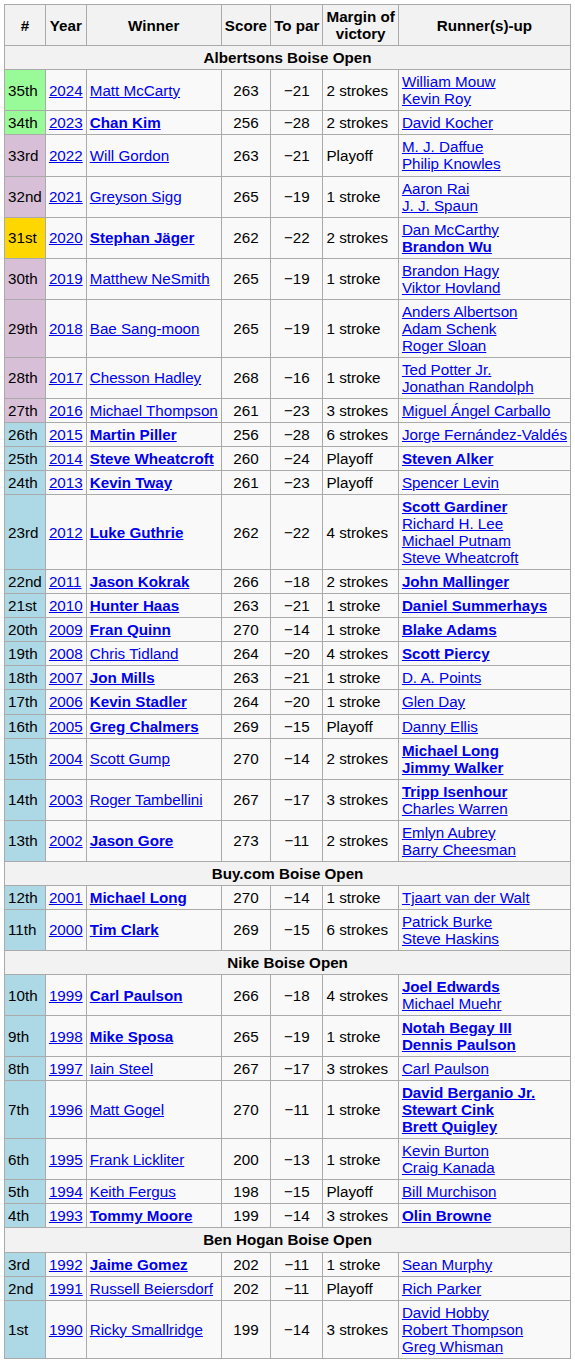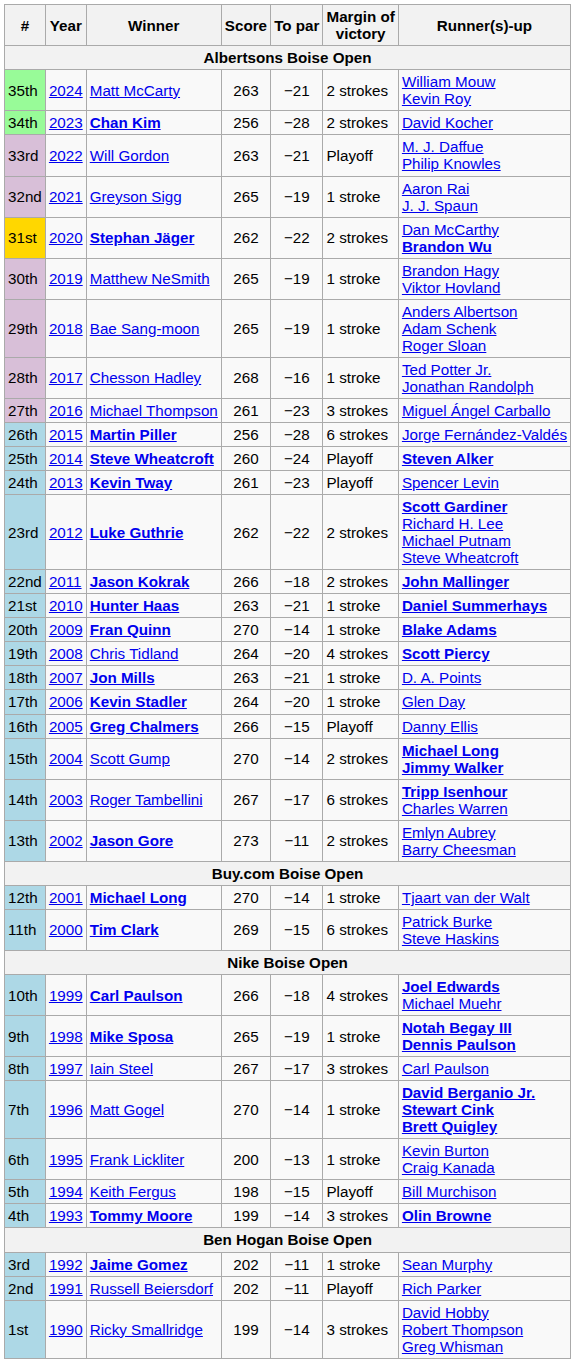 <table class=wikitable style=font-size:95%>
 <tr>
 <th>#</th>
 <th>Year</th>
 <th>Winner</th>
 <th>Score</th>
 <th>To par</th>
 <th>Margin of<br>victory</th>
 <th>Runner(s)-up</th>
 </tr>
 <tr>
 <th colspan=7>Albertsons Boise Open</th>
 </tr>
 <tr>
 <td style="background:palegreen">35th</td>
 <td><a href='#'>2024</a></td>
 <td> <a href='#'>Matt McCarty</a></td>
 <td align=center>263</td>
 <td align=center>−21</td>
 <td>2 strokes</td>
 <td> <a href='#'>William Mouw</a><br> <a href='#'>Kevin Roy</a></td>
 </tr>
 <tr>
 <td style="background:palegreen">34th</td>
 <td><a href='#'>2023</a></td>
 <td> <strong><a href='#'>Chan Kim</a></strong></td>
 <td align=center>256</td>
 <td align=center>−28</td>
 <td>2 strokes</td>
 <td> <a href='#'>David Kocher</a></td>
 </tr>
 <tr>
 <td style="background:thistle">33rd</td>
 <td><a href='#'>2022</a></td>
 <td> <a href='#'>Will Gordon</a></td>
 <td align=center>263</td>
 <td align=center>−21</td>
 <td>Playoff</td>
 <td> <a href='#'>M. J. Daffue</a><br> <a href='#'>Philip Knowles</a></td>
 </tr>
 <tr>
 <td style="background:thistle">32nd</td>
 <td><a href='#'>2021</a></td>
 <td> <a href='#'>Greyson Sigg</a></td>
 <td align=center>265</td>
 <td align=center>−19</td>
 <td>1 stroke</td>
 <td> <a href='#'>Aaron Rai</a><br> <a href='#'>J. J. Spaun</a></td>
 </tr>
 <tr>
 <td style="background:gold">31st</td>
 <td><a href='#'>2020</a></td>
 <td> <strong><a href='#'>Stephan Jäger</a></strong></td>
 <td align=center>262</td>
 <td align=center>−22</td>
 <td>2 strokes</td>
 <td> <a href='#'>Dan McCarthy</a><br> <strong><a href='#'>Brandon Wu</a></strong></td>
 </tr>
 <tr>
 <td style="background:thistle">30th</td>
 <td><a href='#'>2019</a></td>
 <td> <a href='#'>Matthew NeSmith</a></td>
 <td align=center>265</td>
 <td align=center>−19</td>
 <td>1 stroke</td>
 <td> <a href='#'>Brandon Hagy</a><br> <a href='#'>Viktor Hovland</a></td>
 </tr>
 <tr>
 <td style="background:thistle">29th</td>
 <td><a href='#'>2018</a></td>
 <td> <a href='#'>Bae Sang-moon</a></td>
 <td align=center>265</td>
 <td align=center>−19</td>
 <td>1 stroke</td>
 <td> <a href='#'>Anders Albertson</a><br> <a href='#'>Adam Schenk</a><br> <a href='#'>Roger Sloan</a></td>
 </tr>
 <tr>
 <td style="background:thistle">28th</td>
 <td><a href='#'>2017</a></td>
 <td> <a href='#'>Chesson Hadley</a></td>
 <td align=center>268</td>
 <td align=center>−16</td>
 <td>1 stroke</td>
 <td> <a href='#'>Ted Potter Jr.</a><br> <a href='#'>Jonathan Randolph</a></td>
 </tr>
 <tr>
 <td style="background:thistle">27th</td>
 <td><a href='#'>2016</a></td>
 <td> <a href='#'>Michael Thompson</a></td>
 <td align=center>261</td>
 <td align=center>−23</td>
 <td>3 strokes</td>
 <td> <a href='#'>Miguel Ángel Carballo</a></td>
 </tr>
 <tr>
 <td style="background:lightblue">26th</td>
 <td><a href='#'>2015</a></td>
 <td> <strong><a href='#'>Martin Piller</a></strong></td>
 <td align=center>256</td>
 <td align=center>−28</td>
 <td>6 strokes</td>
 <td> <a href='#'>Jorge Fernández-Valdés</a></td>
 </tr>
 <tr>
 <td style="background:lightblue">25th</td>
 <td><a href='#'>2014</a></td>
 <td> <strong><a href='#'>Steve Wheatcroft</a></strong></td>
 <td align=center>260</td>
 <td align=center>−24</td>
 <td>Playoff</td>
 <td> <strong><a href='#'>Steven Alker</a></strong></td>
 </tr>
 <tr>
 <td style="background:lightblue">24th</td>
 <td><a href='#'>2013</a></td>
 <td> <strong><a href='#'>Kevin Tway</a></strong></td>
 <td align=center>261</td>
 <td align=center>−23</td>
 <td>Playoff</td>
 <td> <a href='#'>Spencer Levin</a></td>
 </tr>
 <tr>
 <td style="background:lightblue">23rd</td>
 <td><a href='#'>2012</a></td>
 <td> <strong><a href='#'>Luke Guthrie</a></strong></td>
 <td align=center>262</td>
 <td align=center>−22</td>
-<td>4 strokes</td>
+<td>2 strokes</td>
 <td> <strong><a href='#'>Scott Gardiner</a></strong><br> <a href='#'>Richard H. Lee</a><br> <a href='#'>Michael Putnam</a><br> <a href='#'>Steve Wheatcroft</a></td>
 </tr>
 <tr>
 <td style="background:lightblue">22nd</td>
 <td><a href='#'>2011</a></td>
 <td> <strong><a href='#'>Jason Kokrak</a></strong></td>
 <td align=center>266</td>
 <td align=center>−18</td>
 <td>2 strokes</td>
 <td> <strong><a href='#'>John Mallinger</a></strong></td>
 </tr>
 <tr>
 <td style="background:lightblue">21st</td>
 <td><a href='#'>2010</a></td>
 <td> <strong><a href='#'>Hunter Haas</a></strong></td>
 <td align=center>263</td>
 <td align=center>−21</td>
 <td>1 stroke</td>
 <td> <strong><a href='#'>Daniel Summerhays</a></strong></td>
 </tr>
 <tr>
 <td style="background:lightblue">20th</td>
 <td><a href='#'>2009</a></td>
 <td> <strong><a href='#'>Fran Quinn</a></strong></td>
 <td align=center>270</td>
 <td align=center>−14</td>
 <td>1 stroke</td>
 <td> <strong><a href='#'>Blake Adams</a></strong></td>
 </tr>
 <tr>
 <td style="background:lightblue">19th</td>
 <td><a href='#'>2008</a></td>
 <td> <a href='#'>Chris Tidland</a></td>
 <td align=center>264</td>
 <td align=center>−20</td>
 <td>4 strokes</td>
 <td> <strong><a href='#'>Scott Piercy</a></strong></td>
 </tr>
 <tr>
 <td style="background:lightblue">18th</td>
 <td><a href='#'>2007</a></td>
 <td> <strong><a href='#'>Jon Mills</a></strong></td>
 <td align=center>263</td>
 <td align=center>−21</td>
 <td>1 stroke</td>
 <td> <a href='#'>D. A. Points</a></td>
 </tr>
 <tr>
 <td style="background:lightblue">17th</td>
 <td><a href='#'>2006</a></td>
 <td> <strong><a href='#'>Kevin Stadler</a></strong></td>
 <td align=center>264</td>
 <td align=center>−20</td>
 <td>1 stroke</td>
 <td> <a href='#'>Glen Day</a></td>
 </tr>
 <tr>
 <td style="background:lightblue">16th</td>
 <td><a href='#'>2005</a></td>
 <td> <strong><a href='#'>Greg Chalmers</a></strong></td>
-<td align=center>269</td>
+<td align=center>266</td>
 <td align=center>−15</td>
 <td>Playoff</td>
 <td> <a href='#'>Danny Ellis</a></td>
 </tr>
 <tr>
 <td style="background:lightblue">15th</td>
 <td><a href='#'>2004</a></td>
 <td> <a href='#'>Scott Gump</a></td>
 <td align=center>270</td>
 <td align=center>−14</td>
 <td>2 strokes</td>
 <td> <strong><a href='#'>Michael Long</a></strong><br> <strong><a href='#'>Jimmy Walker</a></strong></td>
 </tr>
 <tr>
 <td style="background:lightblue">14th</td>
 <td><a href='#'>2003</a></td>
 <td> <a href='#'>Roger Tambellini</a></td>
 <td align=center>267</td>
 <td align=center>−17</td>
-<td>3 strokes</td>
+<td>6 strokes</td>
 <td> <strong><a href='#'>Tripp Isenhour</a></strong><br> <a href='#'>Charles Warren</a></td>
 </tr>
 <tr>
 <td style="background:lightblue">13th</td>
 <td><a href='#'>2002</a></td>
 <td> <strong><a href='#'>Jason Gore</a></strong></td>
 <td align=center>273</td>
 <td align=center>−11</td>
 <td>2 strokes</td>
 <td> <a href='#'>Emlyn Aubrey</a><br> <a href='#'>Barry Cheesman</a></td>
 </tr>
 <tr>
 <th colspan=7>Buy.com Boise Open</th>
 </tr>
 <tr>
 <td style="background:lightblue">12th</td>
 <td><a href='#'>2001</a></td>
 <td> <strong><a href='#'>Michael Long</a></strong></td>
 <td align=center>270</td>
 <td align=center>−14</td>
 <td>1 stroke</td>
 <td> <a href='#'>Tjaart van der Walt</a></td>
 </tr>
 <tr>
 <td style="background:lightblue">11th</td>
 <td><a href='#'>2000</a></td>
 <td> <strong><a href='#'>Tim Clark</a></strong></td>
 <td align=center>269</td>
 <td align=center>−15</td>
 <td>6 strokes</td>
 <td> <a href='#'>Patrick Burke</a><br> <a href='#'>Steve Haskins</a></td>
 </tr>
 <tr>
 <th colspan=7>Nike Boise Open</th>
 </tr>
 <tr>
 <td style="background:lightblue">10th</td>
 <td><a href='#'>1999</a></td>
 <td> <strong><a href='#'>Carl Paulson</a></strong></td>
 <td align=center>266</td>
 <td align=center>−18</td>
 <td>4 strokes</td>
 <td> <strong><a href='#'>Joel Edwards</a></strong><br> <a href='#'>Michael Muehr</a></td>
 </tr>
 <tr>
 <td style="background:lightblue">9th</td>
 <td><a href='#'>1998</a></td>
 <td> <strong><a href='#'>Mike Sposa</a></strong></td>
 <td align=center>265</td>
 <td align=center>−19</td>
 <td>1 stroke</td>
 <td> <strong><a href='#'>Notah Begay III</a></strong><br> <strong><a href='#'>Dennis Paulson</a></strong></td>
 </tr>
 <tr>
 <td style="background:lightblue">8th</td>
 <td><a href='#'>1997</a></td>
 <td> <a href='#'>Iain Steel</a></td>
 <td align=center>267</td>
 <td align=center>−17</td>
 <td>3 strokes</td>
 <td> <a href='#'>Carl Paulson</a></td>
 </tr>
 <tr>
 <td style="background:lightblue">7th</td>
 <td><a href='#'>1996</a></td>
 <td> <a href='#'>Matt Gogel</a></td>
 <td align=center>270</td>
-<td align=center>−11</td>
+<td align=center>−14</td>
 <td>1 stroke</td>
 <td> <strong><a href='#'>David Berganio Jr.</a></strong><br> <strong><a href='#'>Stewart Cink</a></strong><br> <strong><a href='#'>Brett Quigley</a></strong></td>
 </tr>
 <tr>
 <td style="background:lightblue">6th</td>
 <td><a href='#'>1995</a></td>
 <td> <a href='#'>Frank Lickliter</a></td>
 <td align=center>200</td>
 <td align=center>−13</td>
 <td>1 stroke</td>
 <td> <a href='#'>Kevin Burton</a><br> <a href='#'>Craig Kanada</a></td>
 </tr>
 <tr>
 <td style="background:lightblue">5th</td>
 <td><a href='#'>1994</a></td>
 <td> <a href='#'>Keith Fergus</a></td>
 <td align=center>198</td>
 <td align=center>−15</td>
 <td>Playoff</td>
 <td> <a href='#'>Bill Murchison</a></td>
 </tr>
 <tr>
 <td style="background:lightblue">4th</td>
 <td><a href='#'>1993</a></td>
 <td> <strong><a href='#'>Tommy Moore</a></strong></td>
 <td align=center>199</td>
 <td align=center>−14</td>
 <td>3 strokes</td>
 <td> <strong><a href='#'>Olin Browne</a></strong></td>
 </tr>
 <tr>
 <th colspan=7>Ben Hogan Boise Open</th>
 </tr>
 <tr>
 <td style="background:lightblue">3rd</td>
 <td><a href='#'>1992</a></td>
 <td> <strong><a href='#'>Jaime Gomez</a></strong></td>
 <td align=center>202</td>
 <td align=center>−11</td>
 <td>1 stroke</td>
 <td> <a href='#'>Sean Murphy</a></td>
 </tr>
 <tr>
 <td style="background:lightblue">2nd</td>
 <td><a href='#'>1991</a></td>
 <td> <a href='#'>Russell Beiersdorf</a></td>
 <td align=center>202</td>
 <td align=center>−11</td>
 <td>Playoff</td>
 <td> <a href='#'>Rich Parker</a></td>
 </tr>
 <tr>
 <td style="background:lightblue">1st</td>
 <td><a href='#'>1990</a></td>
 <td> <a href='#'>Ricky Smallridge</a></td>
 <td align=center>199</td>
 <td align=center>−14</td>
 <td>3 strokes</td>
 <td> <a href='#'>David Hobby</a><br> <a href='#'>Robert Thompson</a><br> <a href='#'>Greg Whisman</a></td>
 </tr>
 </table>
